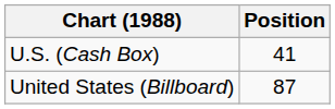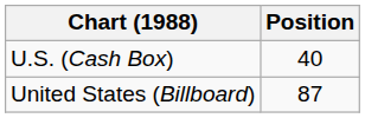 <table class="wikitable sortable">
 <tr>
 <th align="left">Chart (1988)</th>
 <th align="center">Position</th>
 </tr>
 <tr>
 <td>U.S. (<em>Cash Box</em>)</td>
-<td align="center">41</td>
+<td align="center">40</td>
 </tr>
 <tr>
 <td>United States (<em>Billboard</em>)</td>
 <td style="text-align:center;">87</td>
 </tr>
 </table>
